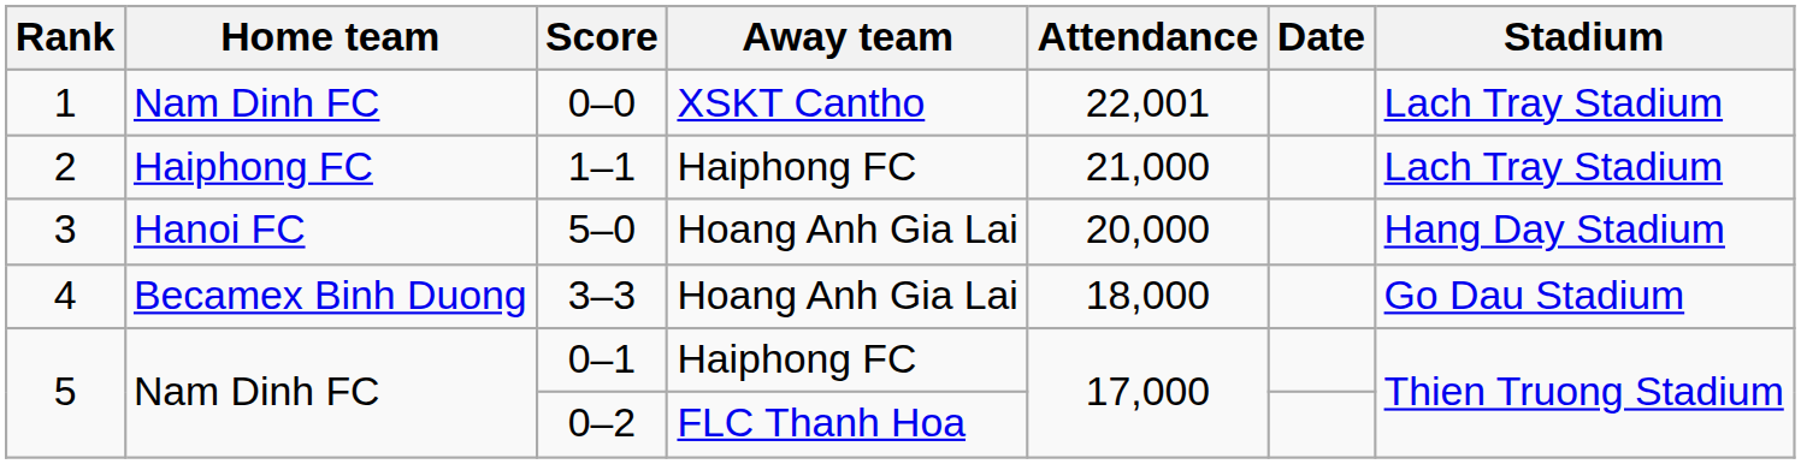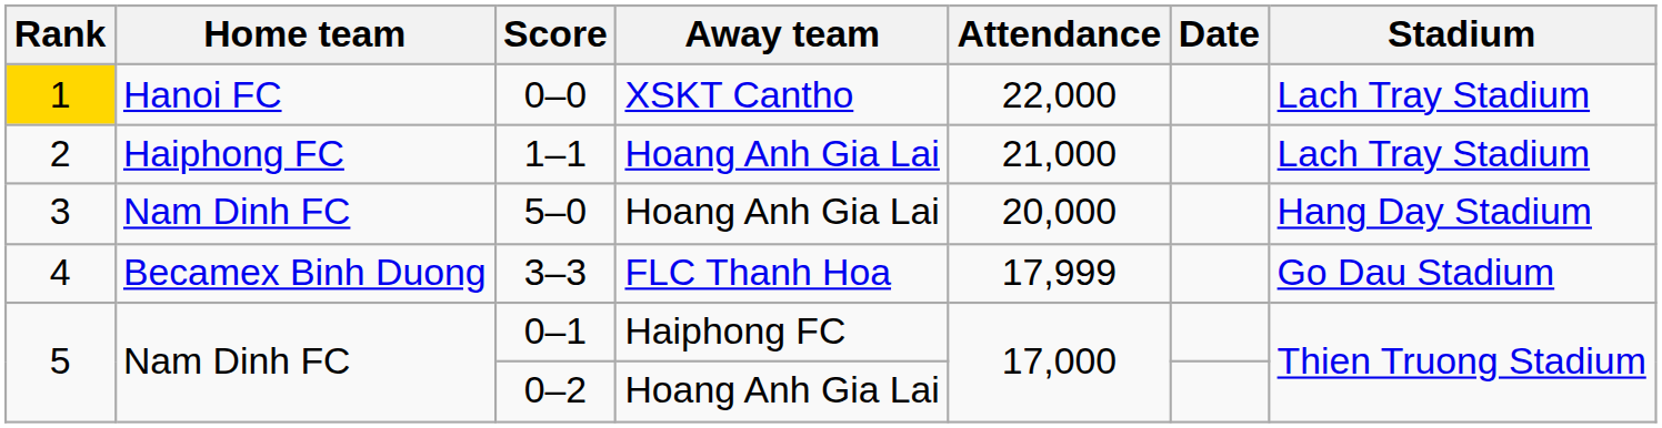 <table class="wikitable sortable">
 <tr>
 <th>Rank</th>
 <th>Home team</th>
 <th>Score</th>
 <th>Away team</th>
 <th>Attendance</th>
 <th>Date</th>
 <th>Stadium</th>
 </tr>
 <tr>
-<td style="text-align:center;">1</td>
-<td><a href='#'>Nam Dinh FC</a></td>
+<td style="background: gold; text-align:center;">1</td>
+<td><a href='#'>Hanoi FC</a></td>
 <td style="text-align:center;">0–0</td>
 <td><a href='#'>XSKT Cantho</a></td>
-<td style="text-align:center;">22,001</td>
+<td style="text-align:center;">22,000</td>
 <td></td>
 <td><a href='#'>Lach Tray Stadium</a></td>
 </tr>
 <tr>
 <td style="text-align:center;">2</td>
 <td><a href='#'>Haiphong FC</a></td>
 <td style="text-align:center;">1–1</td>
-<td>Haiphong FC</td>
+<td><a href='#'>Hoang Anh Gia Lai</a></td>
 <td style="text-align:center;">21,000</td>
 <td></td>
 <td><a href='#'>Lach Tray Stadium</a></td>
 </tr>
 <tr>
 <td style="text-align:center;">3</td>
-<td><a href='#'>Hanoi FC</a></td>
+<td><a href='#'>Nam Dinh FC</a></td>
 <td style="text-align:center;">5–0</td>
 <td>Hoang Anh Gia Lai</td>
 <td style="text-align:center;">20,000</td>
 <td></td>
 <td><a href='#'>Hang Day Stadium</a></td>
 </tr>
 <tr>
 <td style="text-align:center;">4</td>
 <td><a href='#'>Becamex Binh Duong</a></td>
 <td style="text-align:center;">3–3</td>
-<td>Hoang Anh Gia Lai</td>
-<td style="text-align:center;">18,000</td>
+<td><a href='#'>FLC Thanh Hoa</a></td>
+<td style="text-align:center;">17,999</td>
 <td></td>
 <td><a href='#'>Go Dau Stadium</a></td>
 </tr>
 <tr>
 <td style="text-align:center;" rowspan="2">5</td>
 <td rowspan=2>Nam Dinh FC</td>
 <td style="text-align:center;">0–1</td>
 <td>Haiphong FC</td>
 <td style="text-align:center;" rowspan="2">17,000</td>
 <td></td>
 <td rowspan=2><a href='#'>Thien Truong Stadium</a></td>
 </tr>
 <tr>
 <td style="text-align:center;">0–2</td>
-<td><a href='#'>FLC Thanh Hoa</a></td>
+<td>Hoang Anh Gia Lai</td>
 <td></td>
 </tr>
 </table>
